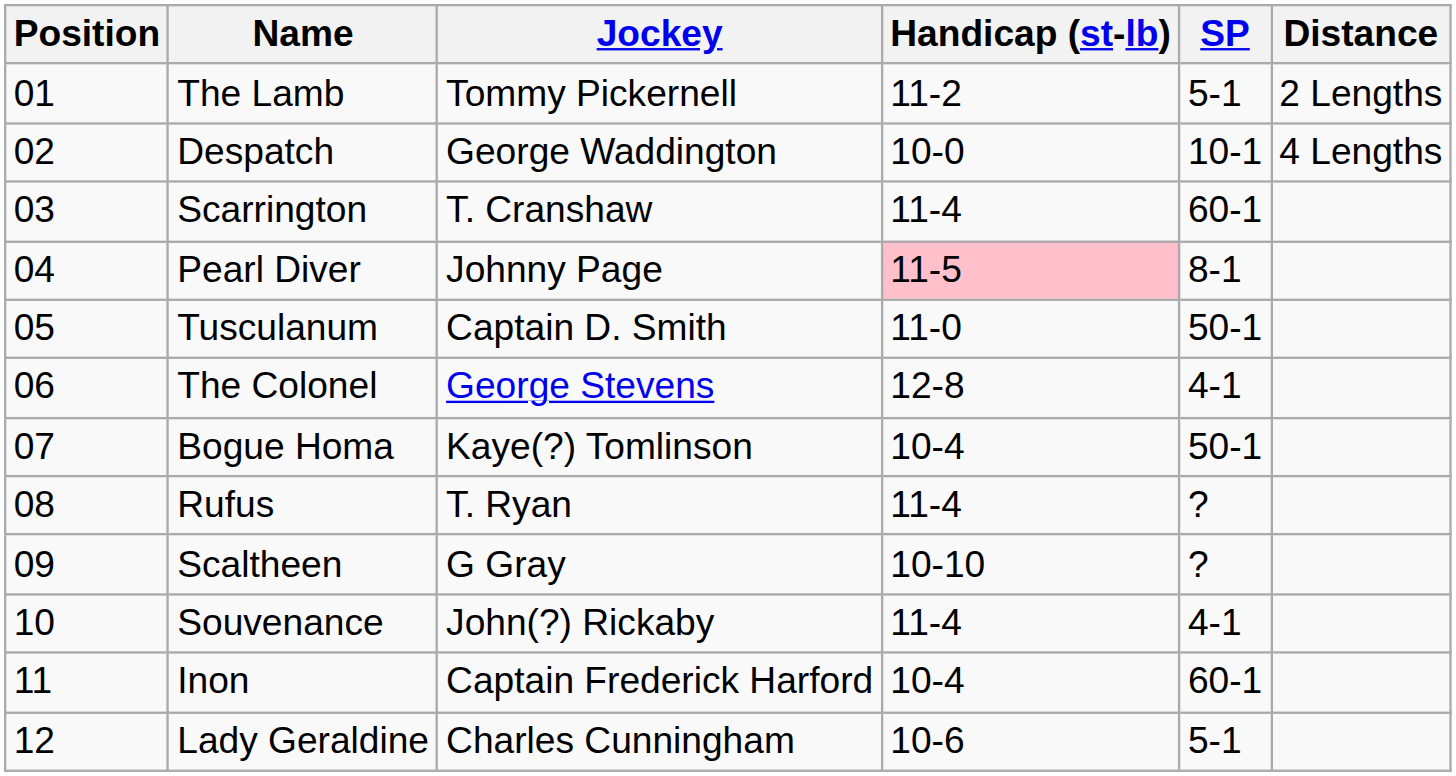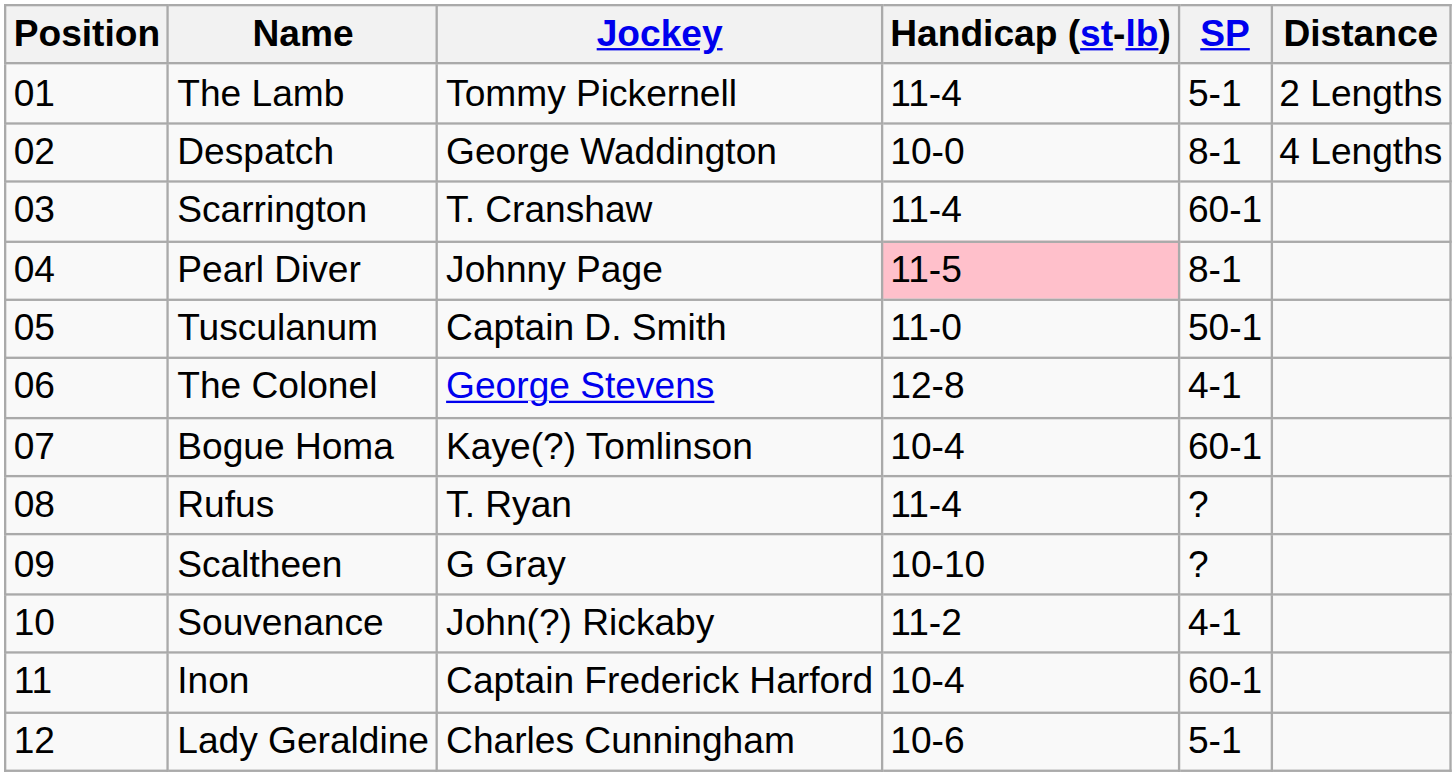 <table class="wikitable sortable">
 <tr>
 <th data-sort-type="number">Position</th>
 <th>Name</th>
 <th><a href='#'>Jockey</a></th>
 <th>Handicap (<a href='#'>st</a>-<a href='#'>lb</a>)</th>
 <th><a href='#'>SP</a></th>
 <th>Distance</th>
 </tr>
 <tr>
 <td>01</td>
 <td>The Lamb</td>
 <td>Tommy Pickernell</td>
-<td>11-2</td>
+<td>11-4</td>
 <td>5-1</td>
 <td>2 Lengths</td>
 </tr>
 <tr>
 <td>02</td>
 <td>Despatch</td>
 <td>George Waddington</td>
 <td>10-0</td>
-<td>10-1</td>
+<td>8-1</td>
 <td>4 Lengths</td>
 </tr>
 <tr>
 <td>03</td>
 <td>Scarrington</td>
 <td>T. Cranshaw</td>
 <td>11-4</td>
 <td>60-1</td>
 <td></td>
 </tr>
 <tr>
 <td>04</td>
 <td>Pearl Diver</td>
 <td>Johnny Page</td>
 <td style="background: pink;">11-5</td>
 <td>8-1</td>
 <td></td>
 </tr>
 <tr>
 <td>05</td>
 <td>Tusculanum</td>
 <td>Captain D. Smith</td>
 <td>11-0</td>
 <td>50-1</td>
 <td></td>
 </tr>
 <tr>
 <td>06</td>
 <td>The Colonel</td>
 <td><a href='#'>George Stevens</a></td>
 <td>12-8</td>
 <td>4-1</td>
 <td></td>
 </tr>
 <tr>
 <td>07</td>
 <td>Bogue Homa</td>
 <td>Kaye(?) Tomlinson</td>
 <td>10-4</td>
-<td>50-1</td>
+<td>60-1</td>
 <td></td>
 </tr>
 <tr>
 <td>08</td>
 <td>Rufus</td>
 <td>T. Ryan</td>
 <td>11-4</td>
 <td>?</td>
 <td></td>
 </tr>
 <tr>
 <td>09</td>
 <td>Scaltheen</td>
 <td>G Gray</td>
 <td>10-10</td>
 <td>?</td>
 <td></td>
 </tr>
 <tr>
 <td>10</td>
 <td>Souvenance</td>
 <td>John(?) Rickaby</td>
-<td>11-4</td>
+<td>11-2</td>
 <td>4-1</td>
 <td></td>
 </tr>
 <tr>
 <td>11</td>
 <td>Inon</td>
 <td>Captain Frederick Harford</td>
 <td>10-4</td>
 <td>60-1</td>
 <td></td>
 </tr>
 <tr>
 <td>12</td>
 <td>Lady Geraldine</td>
 <td>Charles Cunningham</td>
 <td>10-6</td>
 <td>5-1</td>
 <td></td>
 </tr>
 </table>
